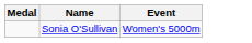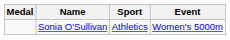 <table class="wikitable sortable" style="font-size:90%">
 <tr>
 <th>Medal</th>
 <th>Name</th>
+<th>Sport</th>
 <th>Event</th>
 </tr>
 <tr>
 <td></td>
 <td><a href='#'>Sonia O'Sullivan</a></td>
+<td><a href='#'>Athletics</a></td>
 <td><a href='#'>Women's 5000m</a></td>
 </tr>
 </table>
